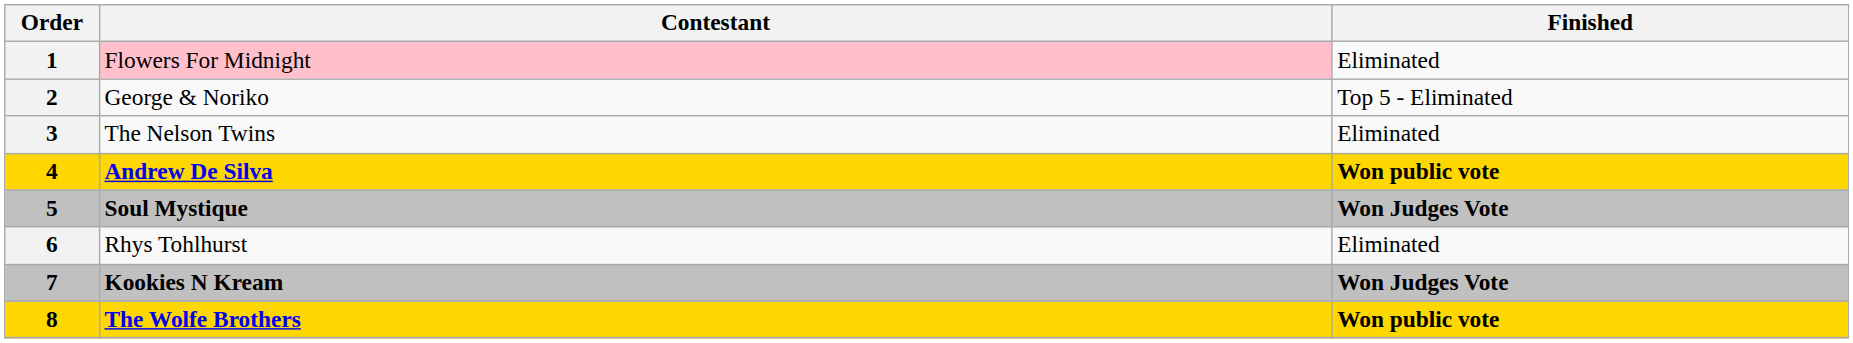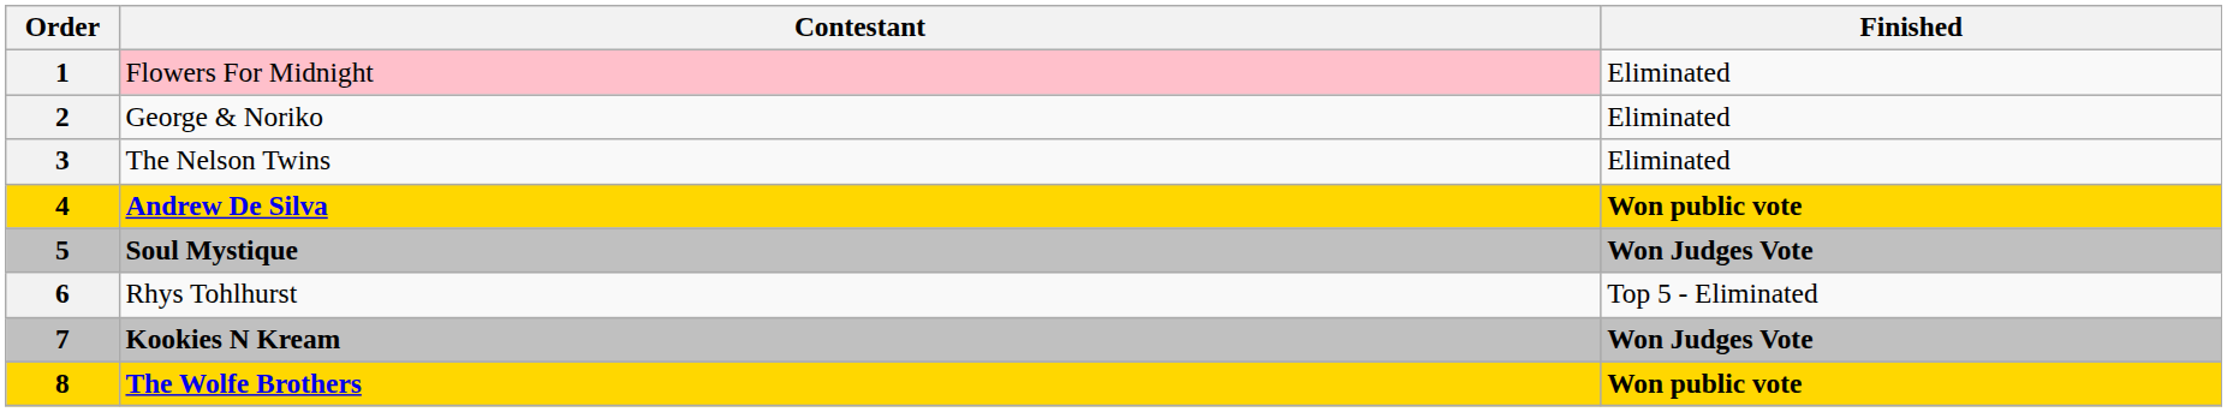 <table class="wikitable" width="100%">
 <tr>
 <th width="1%">Order</th>
 <th width="31%">Contestant</th>
 <th width="13%">Finished</th>
 </tr>
 <tr>
 <th>1</th>
 <td style="background: pink;">Flowers For Midnight</td>
 <td>Eliminated</td>
 </tr>
 <tr>
 <th>2</th>
 <td>George & Noriko</td>
-<td>Top 5 - Eliminated</td>
+<td>Eliminated</td>
 </tr>
 <tr>
 <th>3</th>
 <td>The Nelson Twins</td>
 <td>Eliminated</td>
 </tr>
 <tr>
 <th style="background:gold;">4</th>
 <td style="background:gold;"><strong><a href='#'>Andrew De Silva</a></strong></td>
 <td style="background:gold;"><strong>Won public vote</strong></td>
 </tr>
 <tr>
 <th style="background:silver;">5</th>
 <td style="background:silver;"><strong>Soul Mystique</strong></td>
 <td style="background:silver;"><strong>Won Judges Vote</strong></td>
 </tr>
 <tr>
 <th>6</th>
 <td>Rhys Tohlhurst</td>
-<td>Eliminated</td>
+<td>Top 5 - Eliminated</td>
 </tr>
 <tr>
 <th style="background:silver;">7</th>
 <td style="background:silver;"><strong>Kookies N Kream</strong></td>
 <td style="background:silver;"><strong>Won Judges Vote</strong></td>
 </tr>
 <tr>
 <th style="background:gold;">8</th>
 <td style="background:gold;"><strong><a href='#'>The Wolfe Brothers</a></strong></td>
 <td style="background:gold;"><strong>Won public vote</strong></td>
 </tr>
 <tr>
 </tr>
 </table>
